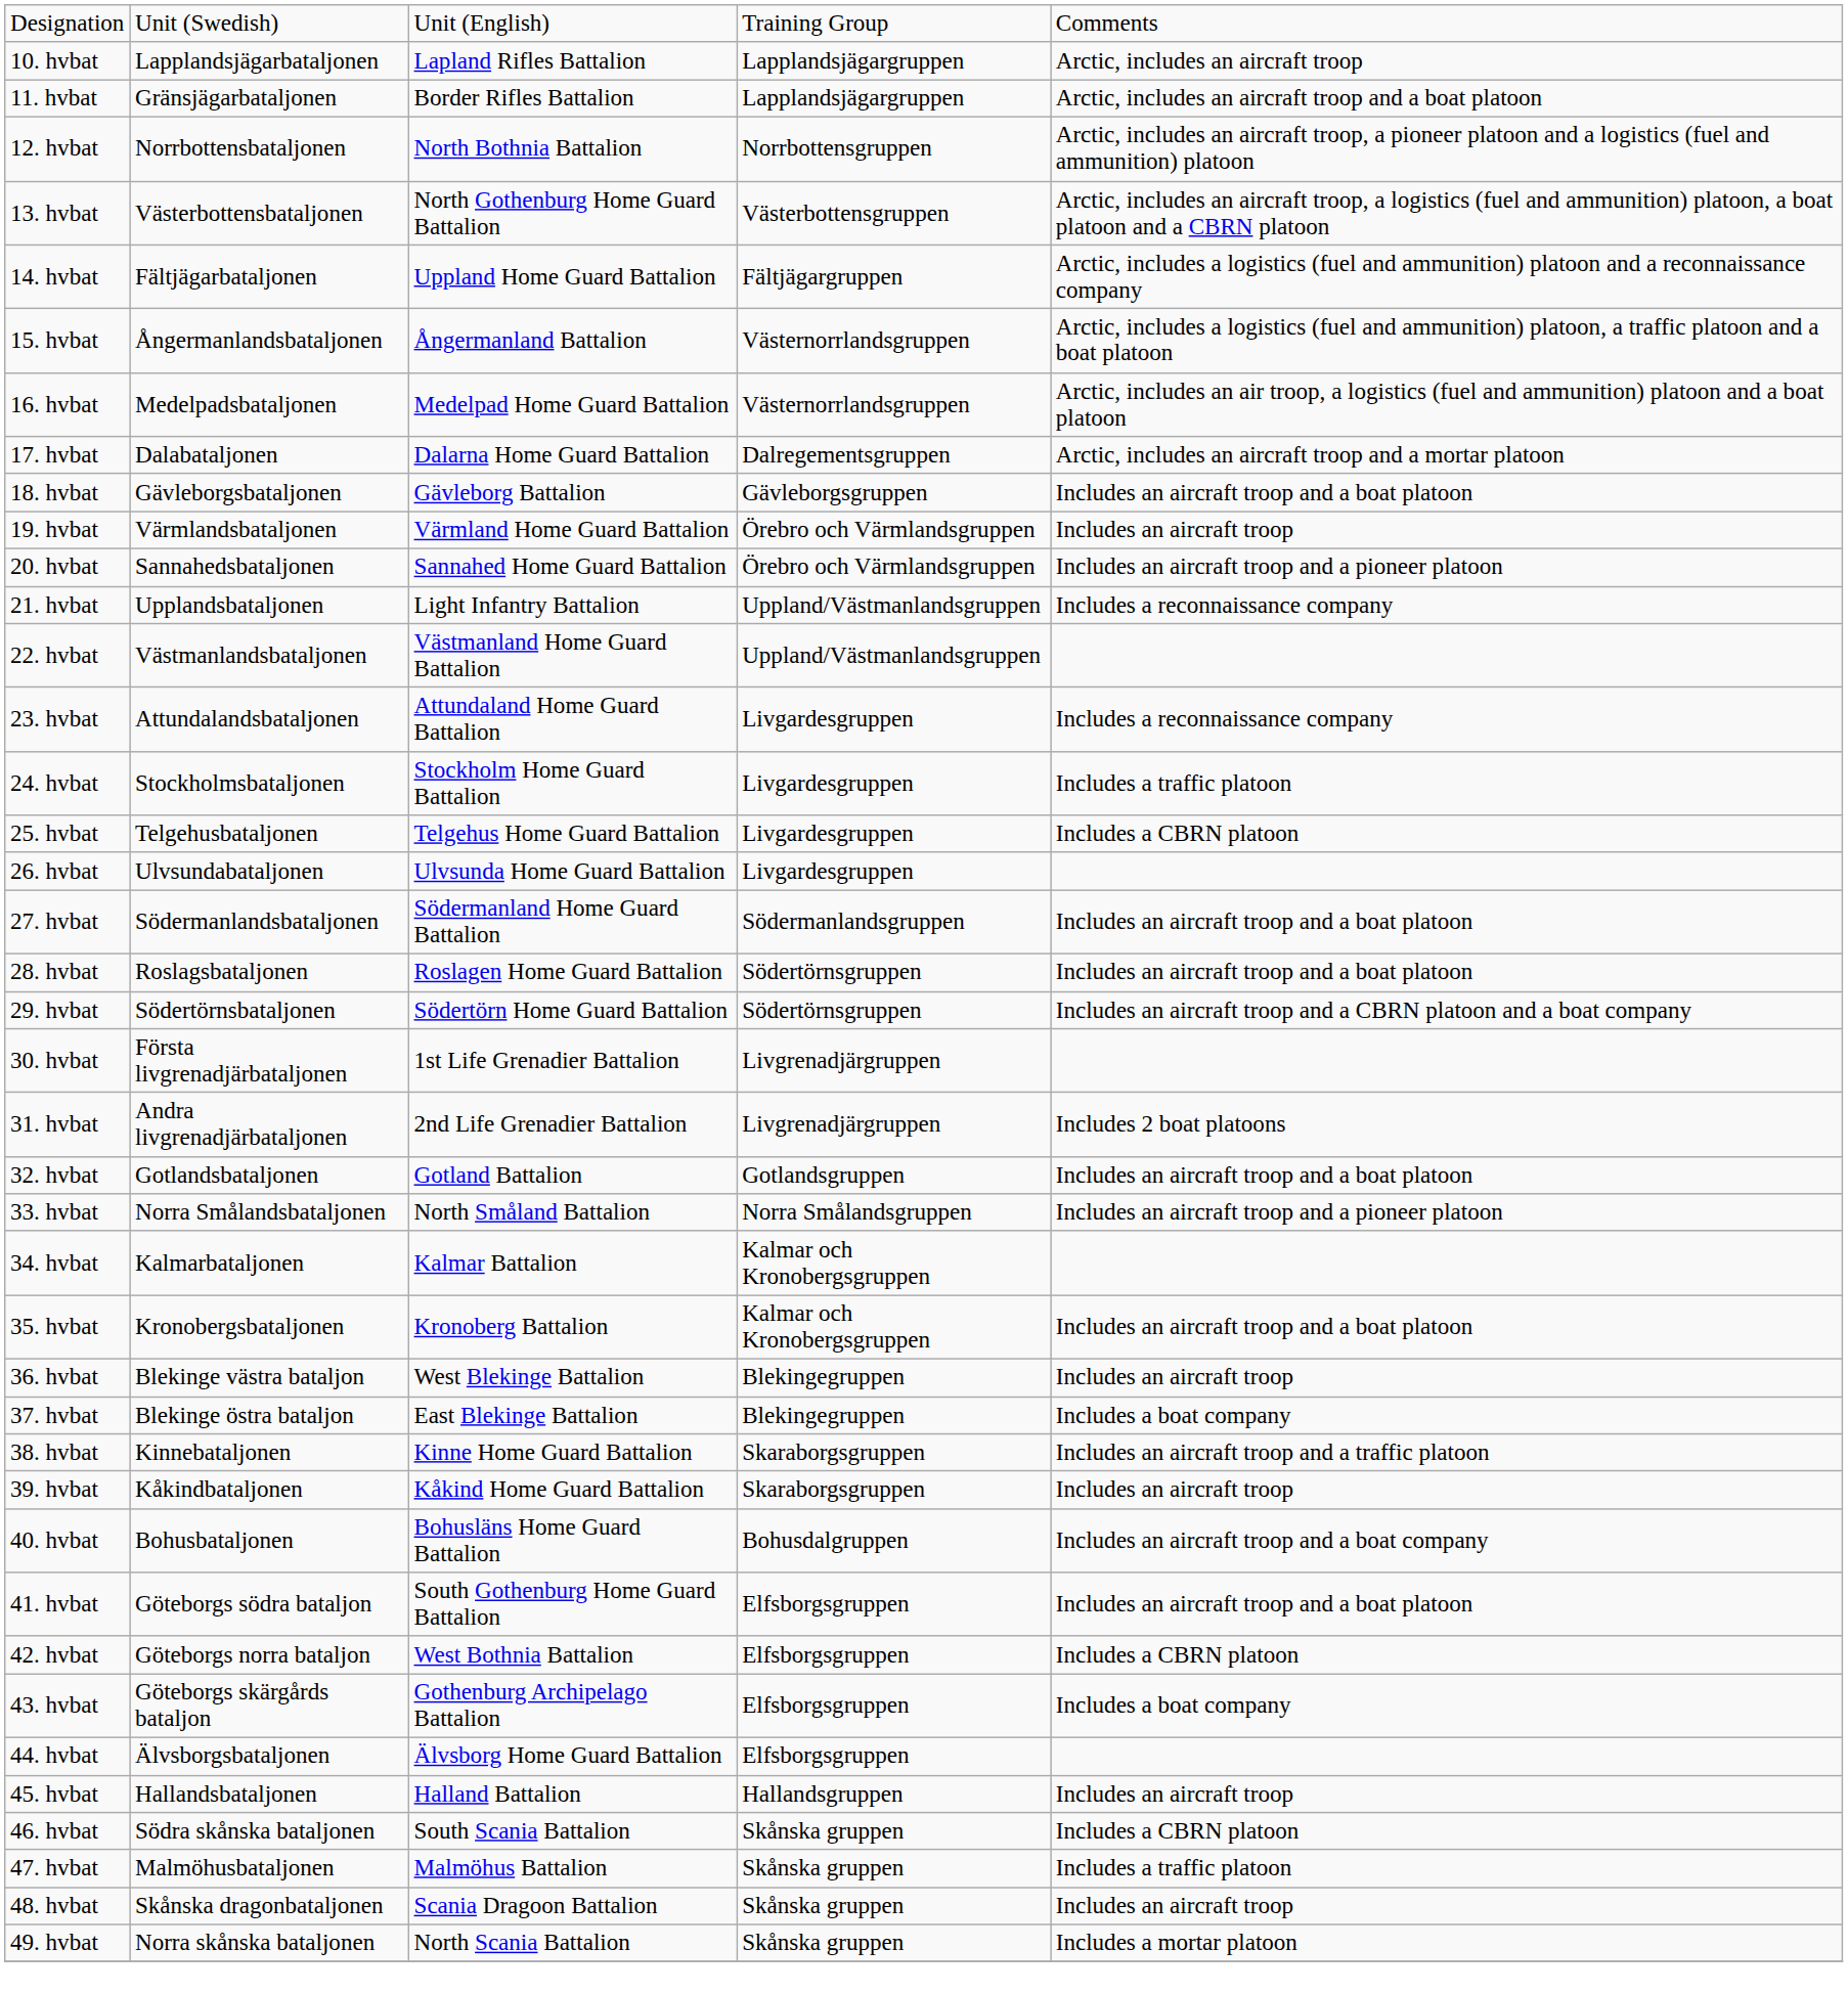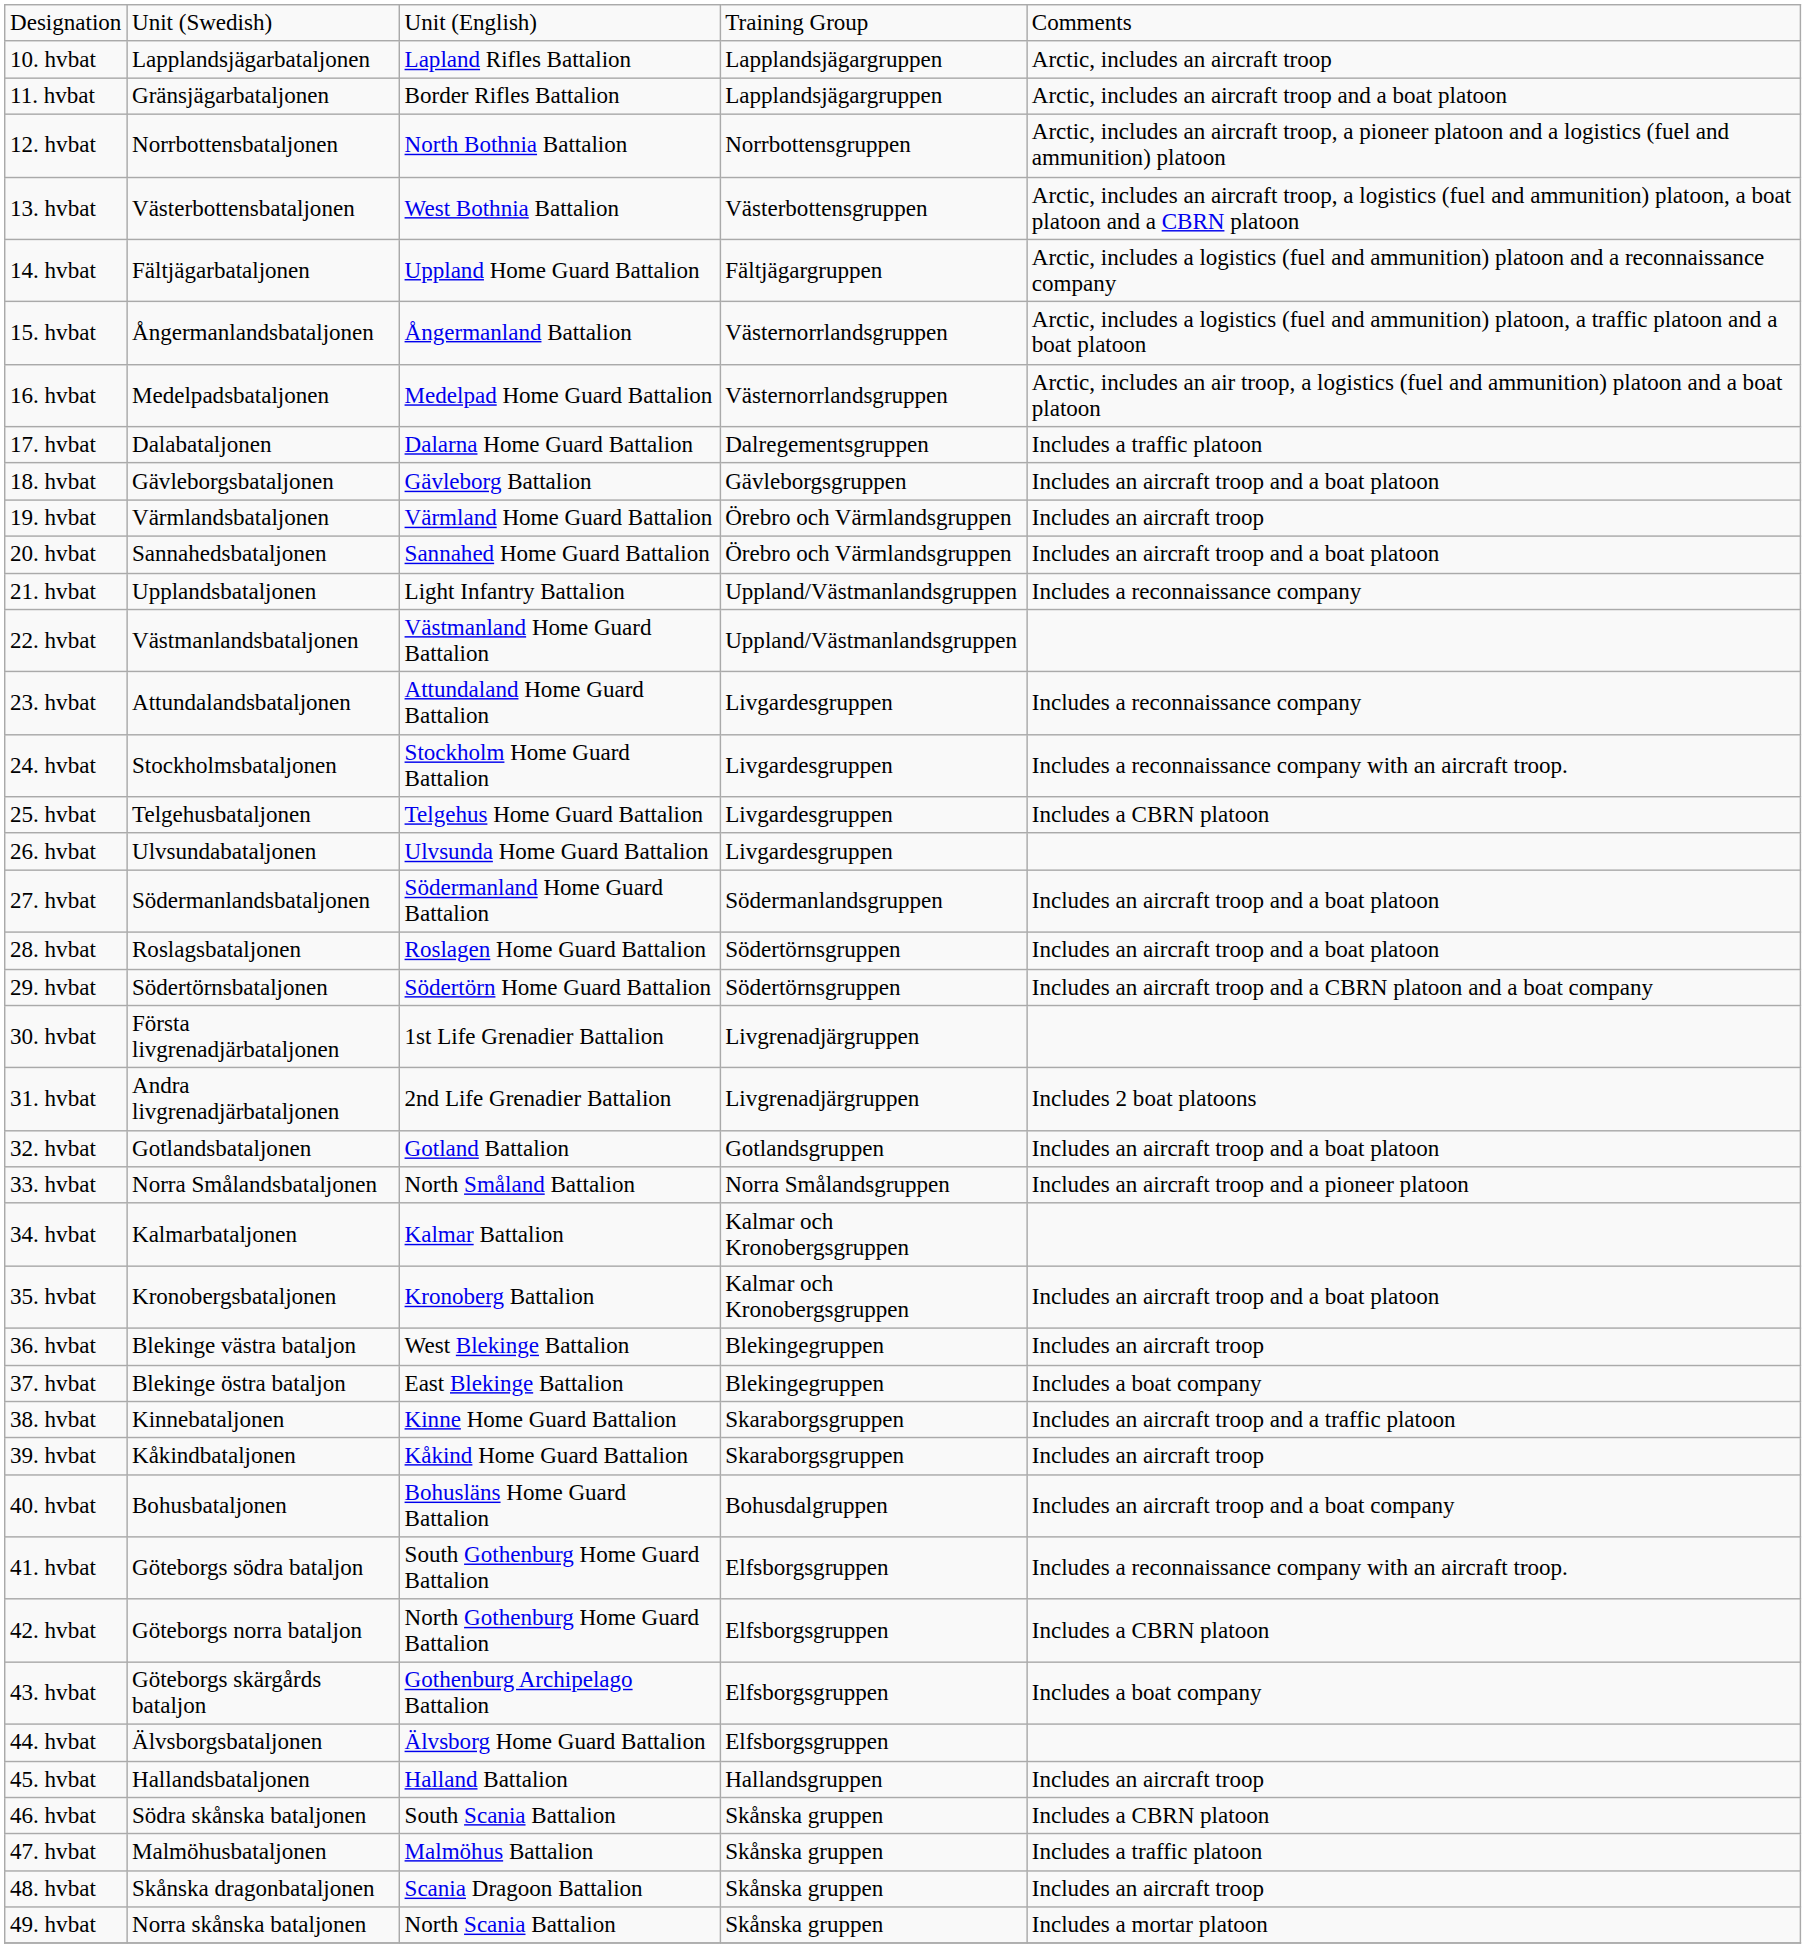 <table class="wikitable" border="1">
 <tr>
 <td>Designation</td>
 <td align=left>Unit (Swedish)</td>
 <td>Unit (English)</td>
 <td>Training Group</td>
 <td>Comments</td>
 </tr>
 <tr style="text-align:left;">
 <td>10. hvbat</td>
 <td align="left">Lapplandsjägarbataljonen</td>
 <td><a href='#'>Lapland</a> Rifles Battalion</td>
 <td>Lapplandsjägargruppen</td>
 <td>Arctic, includes an aircraft troop</td>
 </tr>
 <tr style="text-align:left;">
 <td>11. hvbat</td>
 <td align="left">Gränsjägarbataljonen</td>
 <td>Border Rifles Battalion</td>
 <td>Lapplandsjägargruppen</td>
 <td>Arctic, includes an aircraft troop and a boat platoon</td>
 </tr>
 <tr style="text-align:left;">
 <td>12. hvbat</td>
 <td align="left">Norrbottensbataljonen</td>
 <td><a href='#'>North Bothnia</a> Battalion</td>
 <td>Norrbottensgruppen</td>
 <td>Arctic, includes an aircraft troop, a pioneer platoon and a logistics (fuel and ammunition) platoon</td>
 </tr>
 <tr style="text-align:left;">
 <td>13. hvbat</td>
 <td align="left">Västerbottensbataljonen</td>
-<td>North <a href='#'>Gothenburg</a> Home Guard Battalion</td>
+<td><a href='#'>West Bothnia</a> Battalion</td>
 <td>Västerbottensgruppen</td>
 <td>Arctic, includes an aircraft troop, a logistics (fuel and ammunition) platoon, a boat platoon and a <a href='#'>CBRN</a> platoon</td>
 </tr>
 <tr style="text-align:left;">
 <td>14. hvbat</td>
 <td align="left">Fältjägarbataljonen</td>
 <td><a href='#'>Uppland</a> Home Guard Battalion</td>
 <td>Fältjägargruppen</td>
 <td>Arctic, includes a logistics (fuel and ammunition) platoon and a reconnaissance company</td>
 </tr>
 <tr style="text-align:left;">
 <td>15. hvbat</td>
 <td align="left">Ångermanlandsbataljonen</td>
 <td><a href='#'>Ångermanland</a> Battalion</td>
 <td>Västernorrlandsgruppen</td>
 <td>Arctic, includes a logistics (fuel and ammunition) platoon, a traffic platoon and a boat platoon</td>
 </tr>
 <tr style="text-align:left;">
 <td>16. hvbat</td>
 <td align="left">Medelpadsbataljonen</td>
 <td><a href='#'>Medelpad</a> Home Guard Battalion</td>
 <td>Västernorrlandsgruppen</td>
 <td>Arctic, includes an air troop, a logistics (fuel and ammunition) platoon and a boat platoon</td>
 </tr>
 <tr style="text-align:left;">
 <td>17. hvbat</td>
 <td align="left">Dalabataljonen</td>
 <td><a href='#'>Dalarna</a> Home Guard Battalion</td>
 <td>Dalregementsgruppen</td>
-<td>Arctic, includes an aircraft troop and a mortar platoon</td>
+<td>Includes a traffic platoon</td>
 </tr>
 <tr style="text-align:left;">
 <td>18. hvbat</td>
 <td align="left">Gävleborgsbataljonen</td>
 <td><a href='#'>Gävleborg</a> Battalion</td>
 <td>Gävleborgsgruppen</td>
 <td>Includes an aircraft troop and a boat platoon</td>
 </tr>
 <tr style="text-align:left;">
 <td>19. hvbat</td>
 <td align="left">Värmlandsbataljonen</td>
 <td><a href='#'>Värmland</a> Home Guard Battalion</td>
 <td>Örebro och Värmlandsgruppen</td>
 <td>Includes an aircraft troop</td>
 </tr>
 <tr style="text-align:left;">
 <td>20. hvbat</td>
 <td align="left">Sannahedsbataljonen</td>
 <td><a href='#'>Sannahed</a> Home Guard Battalion</td>
 <td>Örebro och Värmlandsgruppen</td>
-<td>Includes an aircraft troop and a pioneer platoon</td>
+<td>Includes an aircraft troop and a boat platoon</td>
 </tr>
 <tr style="text-align:left;">
 <td>21. hvbat</td>
 <td align="left">Upplandsbataljonen</td>
 <td>Light Infantry Battalion</td>
 <td>Uppland/Västmanlandsgruppen</td>
 <td>Includes a reconnaissance company</td>
 </tr>
 <tr style="text-align:left;">
 <td>22. hvbat</td>
 <td align="left">Västmanlandsbataljonen</td>
 <td><a href='#'>Västmanland</a> Home Guard Battalion</td>
 <td>Uppland/Västmanlandsgruppen</td>
 <td></td>
 </tr>
 <tr style="text-align:left;">
 <td>23. hvbat</td>
 <td align="left">Attundalandsbataljonen</td>
 <td><a href='#'>Attundaland</a> Home Guard Battalion</td>
 <td>Livgardesgruppen</td>
 <td>Includes a reconnaissance company</td>
 </tr>
 <tr style="text-align:left;">
 <td>24. hvbat</td>
 <td align="left">Stockholmsbataljonen</td>
 <td><a href='#'>Stockholm</a> Home Guard Battalion</td>
 <td>Livgardesgruppen</td>
-<td>Includes a traffic platoon</td>
+<td>Includes a reconnaissance company with an aircraft troop.</td>
 </tr>
 <tr style="text-align:left;">
 <td>25. hvbat</td>
 <td align="left">Telgehusbataljonen</td>
 <td><a href='#'>Telgehus</a> Home Guard Battalion</td>
 <td>Livgardesgruppen</td>
 <td>Includes a CBRN platoon</td>
 </tr>
 <tr style="text-align:left;">
 <td>26. hvbat</td>
 <td align="left">Ulvsundabataljonen</td>
 <td><a href='#'>Ulvsunda</a> Home Guard Battalion</td>
 <td>Livgardesgruppen</td>
 <td></td>
 </tr>
 <tr style="text-align:left;">
 <td>27. hvbat</td>
 <td align="left">Södermanlandsbataljonen</td>
 <td><a href='#'>Södermanland</a> Home Guard Battalion</td>
 <td>Södermanlandsgruppen</td>
 <td>Includes an aircraft troop and a boat platoon</td>
 </tr>
 <tr style="text-align:left;">
 <td>28. hvbat</td>
 <td align="left">Roslagsbataljonen</td>
 <td><a href='#'>Roslagen</a> Home Guard Battalion</td>
 <td>Södertörnsgruppen</td>
 <td>Includes an aircraft troop and a boat platoon</td>
 </tr>
 <tr style="text-align:left;">
 <td>29. hvbat</td>
 <td align="left">Södertörnsbataljonen</td>
 <td><a href='#'>Södertörn</a> Home Guard Battalion</td>
 <td>Södertörnsgruppen</td>
 <td>Includes an aircraft troop and a CBRN platoon and a boat company</td>
 </tr>
 <tr style="text-align:left;">
 <td>30. hvbat</td>
 <td align="left">Första livgrenadjärbataljonen</td>
 <td>1st Life Grenadier Battalion</td>
 <td>Livgrenadjärgruppen</td>
 <td></td>
 </tr>
 <tr style="text-align:left;">
 <td>31. hvbat</td>
 <td align="left">Andra livgrenadjärbataljonen</td>
 <td>2nd Life Grenadier Battalion</td>
 <td>Livgrenadjärgruppen</td>
 <td>Includes 2 boat platoons</td>
 </tr>
 <tr style="text-align:left;">
 <td>32. hvbat</td>
 <td align="left">Gotlandsbataljonen</td>
 <td><a href='#'>Gotland</a> Battalion</td>
 <td>Gotlandsgruppen</td>
 <td>Includes an aircraft troop and a boat platoon</td>
 </tr>
 <tr style="text-align:left;">
 <td>33. hvbat</td>
 <td align="left">Norra Smålandsbataljonen</td>
 <td>North <a href='#'>Småland</a> Battalion</td>
 <td>Norra Smålandsgruppen</td>
 <td>Includes an aircraft troop and a pioneer platoon</td>
 </tr>
 <tr style="text-align:left;">
 <td>34. hvbat</td>
 <td align="left">Kalmarbataljonen</td>
 <td><a href='#'>Kalmar</a> Battalion</td>
 <td>Kalmar och Kronobergsgruppen</td>
 <td></td>
 </tr>
 <tr style="text-align:left;">
 <td>35. hvbat</td>
 <td align="left">Kronobergsbataljonen</td>
 <td><a href='#'>Kronoberg</a> Battalion</td>
 <td>Kalmar och Kronobergsgruppen</td>
 <td>Includes an aircraft troop and a boat platoon</td>
 </tr>
 <tr style="text-align:left;">
 <td>36. hvbat</td>
 <td align="left">Blekinge västra bataljon</td>
 <td>West <a href='#'>Blekinge</a> Battalion</td>
 <td>Blekingegruppen</td>
 <td>Includes an aircraft troop</td>
 </tr>
 <tr style="text-align:left;">
 <td>37. hvbat</td>
 <td align="left">Blekinge östra bataljon</td>
 <td>East <a href='#'>Blekinge</a> Battalion</td>
 <td>Blekingegruppen</td>
 <td>Includes a boat company</td>
 </tr>
 <tr style="text-align:left;">
 <td>38. hvbat</td>
 <td align="left">Kinnebataljonen</td>
 <td><a href='#'>Kinne</a> Home Guard Battalion</td>
 <td>Skaraborgsgruppen</td>
 <td>Includes an aircraft troop and a traffic platoon</td>
 </tr>
 <tr style="text-align:left;">
 <td>39. hvbat</td>
 <td align="left">Kåkindbataljonen</td>
 <td><a href='#'>Kåkind</a> Home Guard Battalion</td>
 <td>Skaraborgsgruppen</td>
 <td>Includes an aircraft troop</td>
 </tr>
 <tr style="text-align:left;">
 <td>40. hvbat</td>
 <td align="left">Bohusbataljonen</td>
 <td><a href='#'>Bohusläns</a> Home Guard Battalion</td>
 <td>Bohusdalgruppen</td>
 <td>Includes an aircraft troop and a boat company</td>
 </tr>
 <tr style="text-align:left;">
 <td>41. hvbat</td>
 <td align="left">Göteborgs södra bataljon</td>
 <td>South <a href='#'>Gothenburg</a> Home Guard Battalion</td>
 <td>Elfsborgsgruppen</td>
-<td>Includes an aircraft troop and a boat platoon</td>
+<td>Includes a reconnaissance company with an aircraft troop.</td>
 </tr>
 <tr style="text-align:left;">
 <td>42. hvbat</td>
 <td align="left">Göteborgs norra bataljon</td>
-<td><a href='#'>West Bothnia</a> Battalion</td>
+<td>North <a href='#'>Gothenburg</a> Home Guard Battalion</td>
 <td>Elfsborgsgruppen</td>
 <td>Includes a CBRN platoon</td>
 </tr>
 <tr style="text-align:left;">
 <td>43. hvbat</td>
 <td align="left">Göteborgs skärgårds bataljon</td>
 <td><a href='#'>Gothenburg Archipelago</a> Battalion</td>
 <td>Elfsborgsgruppen</td>
 <td>Includes a boat company</td>
 </tr>
 <tr style="text-align:left;">
 <td>44. hvbat</td>
 <td align="left">Älvsborgsbataljonen</td>
 <td><a href='#'>Älvsborg</a> Home Guard Battalion</td>
 <td>Elfsborgsgruppen</td>
 <td></td>
 </tr>
 <tr style="text-align:left;">
 <td>45. hvbat</td>
 <td align="left">Hallandsbataljonen</td>
 <td><a href='#'>Halland</a> Battalion</td>
 <td>Hallandsgruppen</td>
 <td>Includes an aircraft troop</td>
 </tr>
 <tr style="text-align:left;">
 <td>46. hvbat</td>
 <td align="left">Södra skånska bataljonen</td>
 <td>South <a href='#'>Scania</a> Battalion</td>
 <td>Skånska gruppen</td>
 <td>Includes a CBRN platoon</td>
 </tr>
 <tr style="text-align:left;">
 <td>47. hvbat</td>
 <td align="left">Malmöhusbataljonen</td>
 <td><a href='#'>Malmöhus</a> Battalion</td>
 <td>Skånska gruppen</td>
 <td>Includes a traffic platoon</td>
 </tr>
 <tr style="text-align:left;">
 <td>48. hvbat</td>
 <td align="left">Skånska dragonbataljonen</td>
 <td><a href='#'>Scania</a> Dragoon Battalion</td>
 <td>Skånska gruppen</td>
 <td>Includes an aircraft troop</td>
 </tr>
 <tr style="text-align:left;">
 <td>49. hvbat</td>
 <td align="left">Norra skånska bataljonen</td>
 <td>North <a href='#'>Scania</a> Battalion</td>
 <td>Skånska gruppen</td>
 <td>Includes a mortar platoon</td>
 </tr>
 <tr>
 </tr>
 </table>
